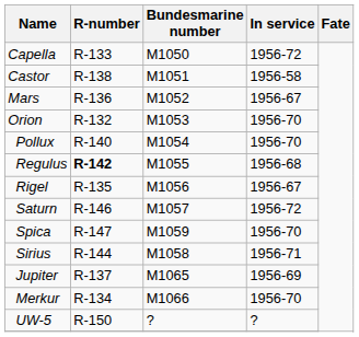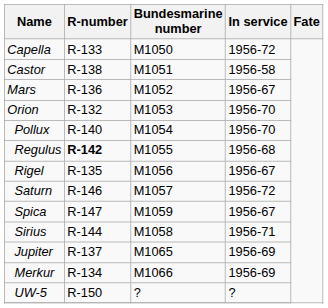 <table class="wikitable">
 <tr>
 <th>Name</th>
 <th>R-number</th>
 <th>Bundesmarine<br> number</th>
 <th>In service</th>
 <th>Fate</th>
 </tr>
 <tr>
 <td><em>Capella</em> </td>
 <td>R-133 </td>
 <td>M1050</td>
 <td>1956-72</td>
 </tr>
 <tr>
 <td><em>Castor</em> </td>
 <td>R-138 </td>
 <td>M1051</td>
 <td>1956-58</td>
 </tr>
 <tr>
 <td><em>Mars</em> </td>
 <td>R-136 </td>
 <td>M1052</td>
 <td>1956-67</td>
 </tr>
 <tr>
 <td><em>Orion</em> </td>
 <td>R-132 </td>
 <td>M1053</td>
 <td>1956-70</td>
 </tr>
 <tr>
 <td>  <em>Pollux</em></td>
 <td>R-140 </td>
 <td>M1054</td>
 <td>1956-70</td>
 </tr>
 <tr>
 <td>  <em>Regulus</em></td>
 <td><strong>R-142 </strong></td>
 <td>M1055</td>
 <td>1956-68</td>
 </tr>
 <tr>
 <td>  <em>Rigel</em></td>
 <td>R-135 </td>
 <td>M1056</td>
 <td>1956-67</td>
 </tr>
 <tr>
 <td>  <em>Saturn</em></td>
 <td>R-146 </td>
 <td>M1057</td>
 <td>1956-72</td>
 </tr>
 <tr>
 <td>  <em>Spica</em></td>
 <td>R-147 </td>
 <td>M1059</td>
-<td>1956-70</td>
+<td>1956-67</td>
 </tr>
 <tr>
 <td>  <em>Sirius</em></td>
 <td>R-144 </td>
 <td>M1058</td>
 <td>1956-71</td>
 </tr>
 <tr>
 <td>  <em>Jupiter</em></td>
 <td>R-137 </td>
 <td>M1065</td>
 <td>1956-69</td>
 </tr>
 <tr>
 <td>  <em>Merkur</em></td>
 <td>R-134 </td>
 <td>M1066</td>
-<td>1956-70</td>
+<td>1956-69</td>
 </tr>
 <tr>
 <td>  <em>UW-5</em></td>
 <td>R-150 </td>
 <td>?</td>
 <td>?</td>
 </tr>
 <tr>
 </tr>
 </table>
